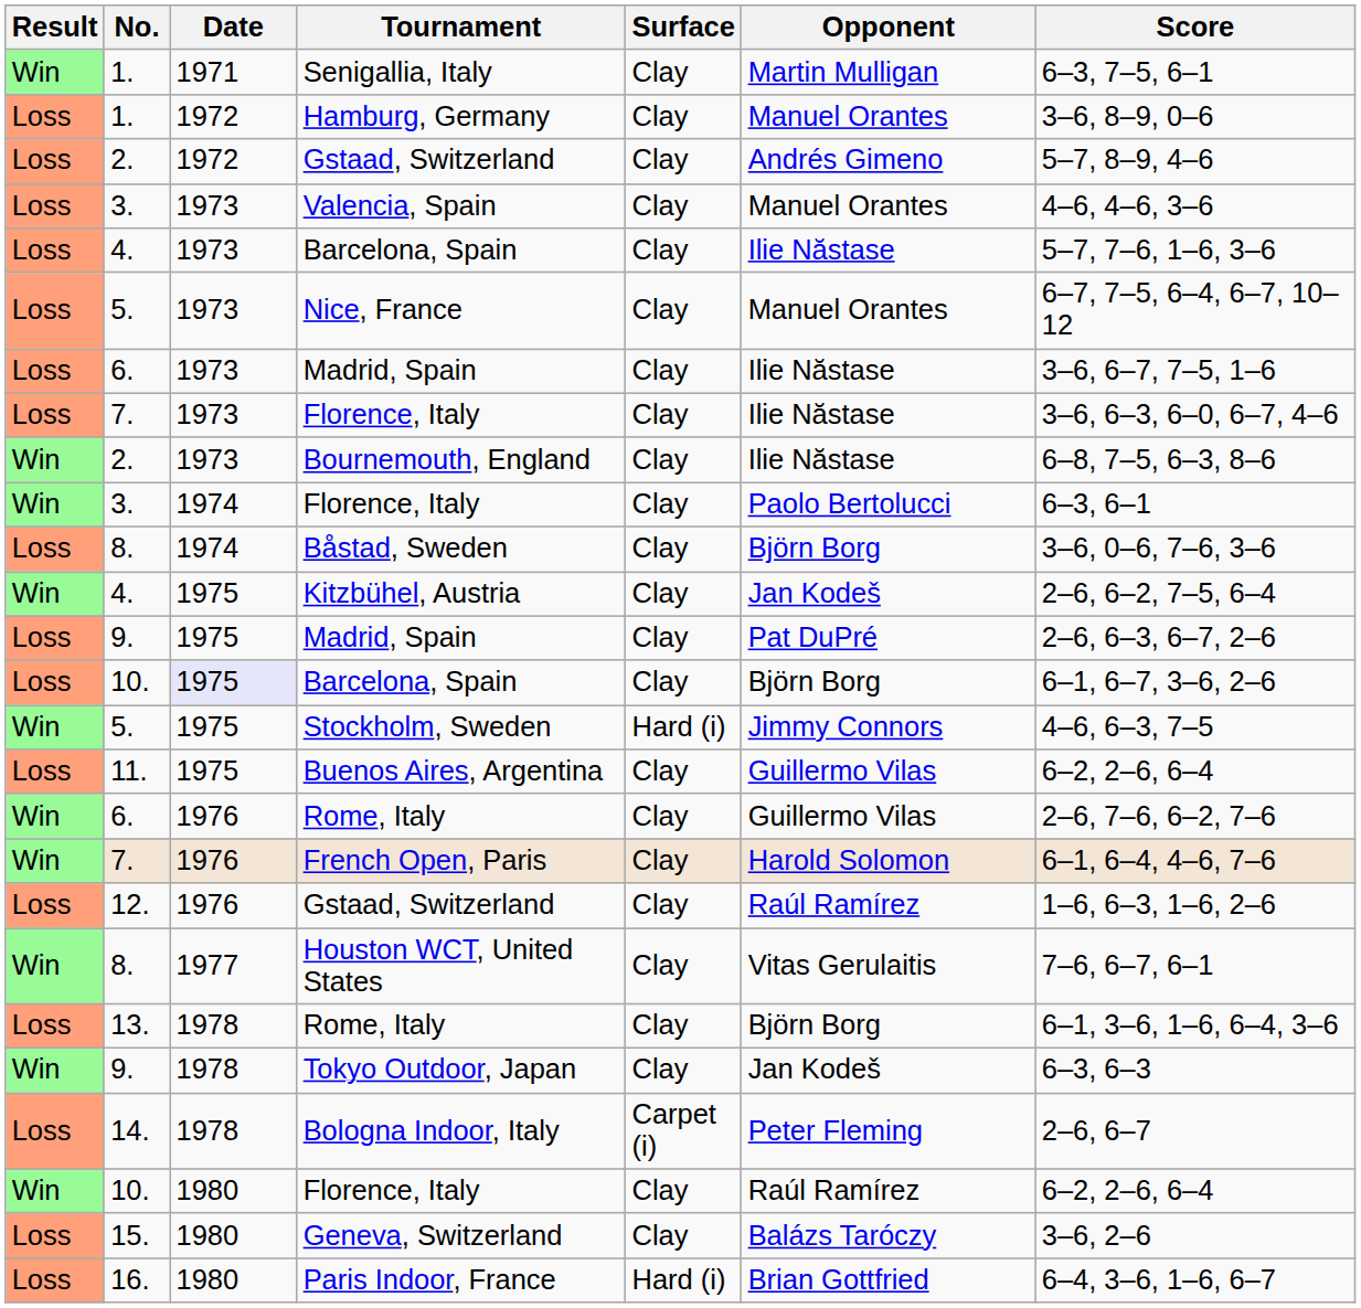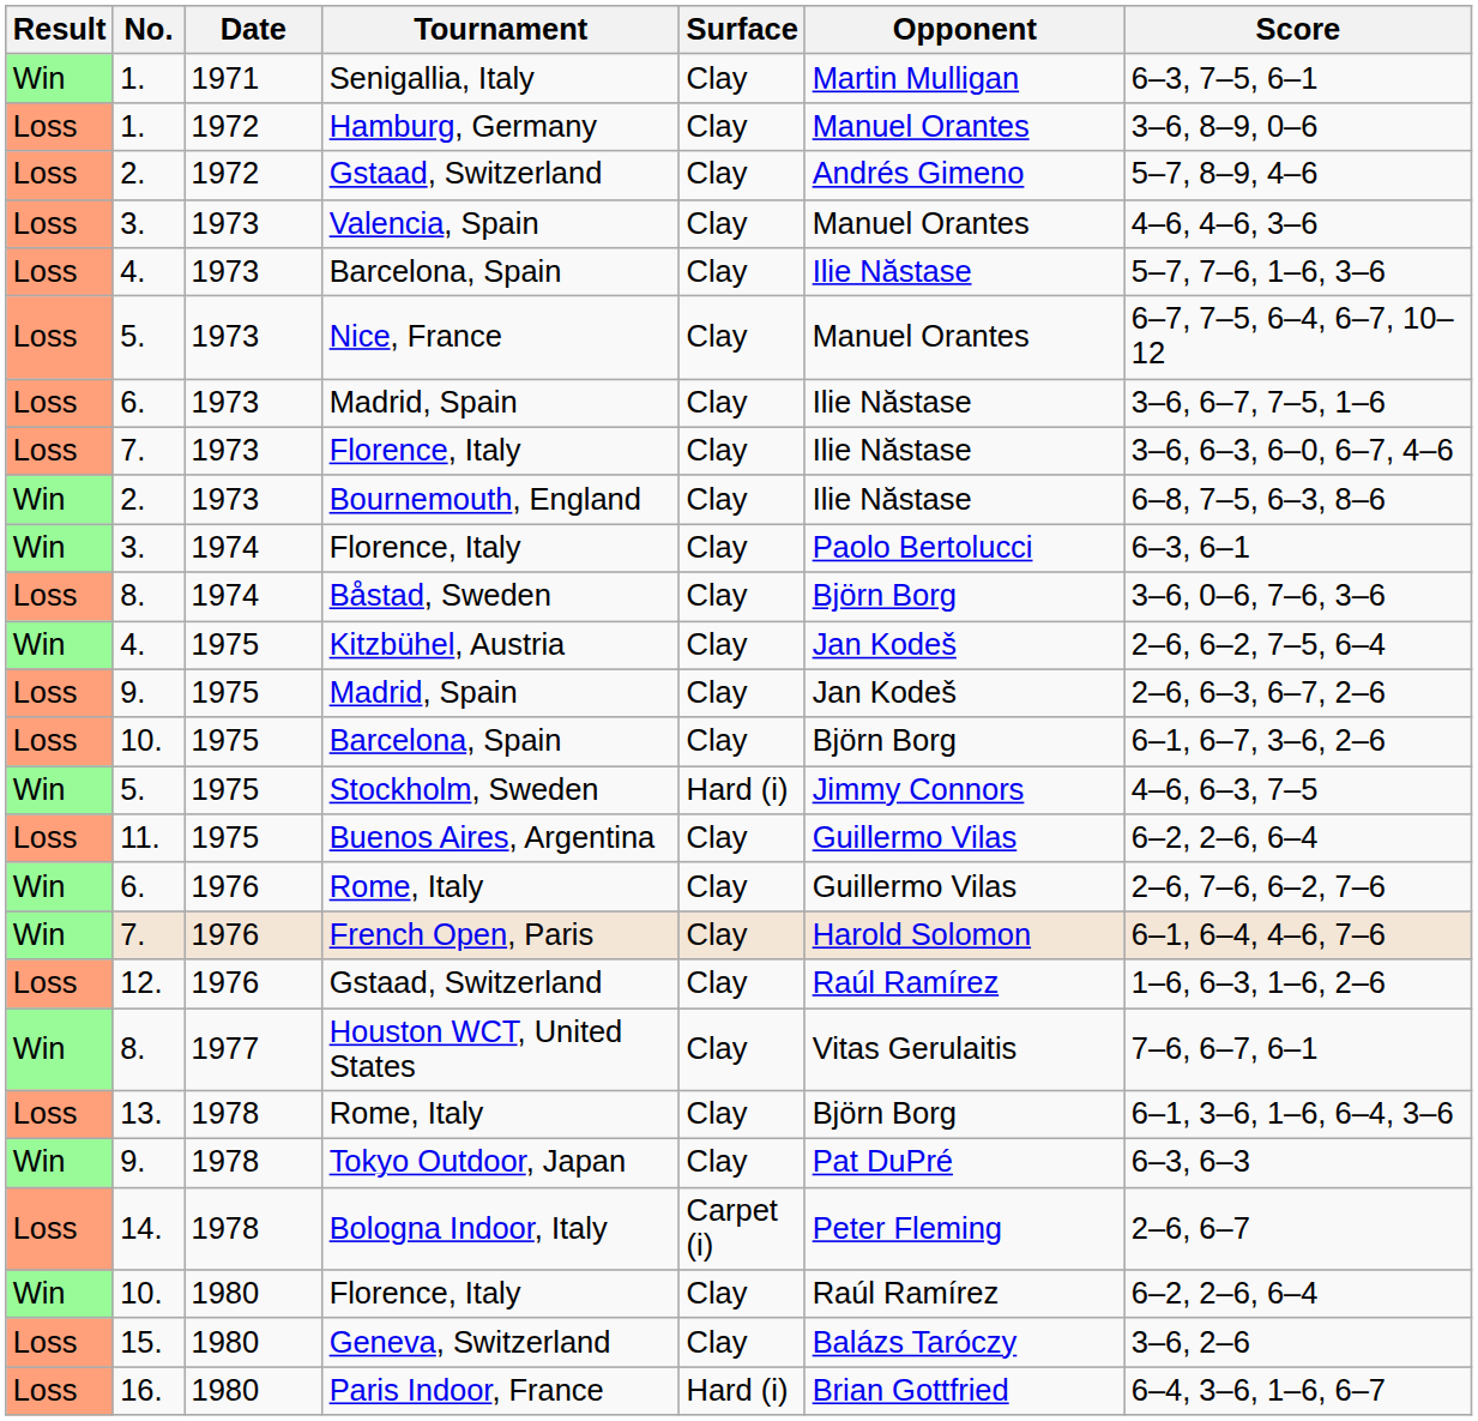 <table class="sortable wikitable">
 <tr>
 <th style="width:40px">Result</th>
 <th style="width:30px" class="unsortable">No.</th>
 <th style="width:65px">Date</th>
 <th style="width:180px">Tournament</th>
 <th style="width:50px">Surface</th>
 <th style="width:160px">Opponent</th>
 <th style="width:175px" class="unsortable">Score</th>
 </tr>
 <tr>
 <td style="background:#98fb98;">Win</td>
 <td>1.</td>
 <td>1971</td>
 <td>Senigallia, Italy</td>
 <td>Clay</td>
 <td> <a href='#'>Martin Mulligan</a></td>
 <td>6–3, 7–5, 6–1</td>
 </tr>
 <tr>
 <td style="background:#FFA07A;">Loss</td>
 <td>1.</td>
 <td>1972</td>
 <td><a href='#'>Hamburg</a>, Germany</td>
 <td>Clay</td>
 <td> <a href='#'>Manuel Orantes</a></td>
 <td>3–6, 8–9, 0–6</td>
 </tr>
 <tr>
 <td style="background:#FFA07A;">Loss</td>
 <td>2.</td>
 <td>1972</td>
 <td><a href='#'>Gstaad</a>, Switzerland</td>
 <td>Clay</td>
 <td> <a href='#'>Andrés Gimeno</a></td>
 <td>5–7, 8–9, 4–6</td>
 </tr>
 <tr>
 <td style="background:#FFA07A;">Loss</td>
 <td>3.</td>
 <td>1973</td>
 <td><a href='#'>Valencia</a>, Spain</td>
 <td>Clay</td>
 <td> Manuel Orantes</td>
 <td>4–6, 4–6, 3–6</td>
 </tr>
 <tr>
 <td style="background:#FFA07A;">Loss</td>
 <td>4.</td>
 <td>1973</td>
 <td>Barcelona, Spain</td>
 <td>Clay</td>
 <td> <a href='#'>Ilie Năstase</a></td>
 <td>5–7, 7–6, 1–6, 3–6</td>
 </tr>
 <tr>
 <td style="background:#FFA07A;">Loss</td>
 <td>5.</td>
 <td>1973</td>
 <td><a href='#'>Nice</a>, France</td>
 <td>Clay</td>
 <td> Manuel Orantes</td>
 <td>6–7, 7–5, 6–4, 6–7, 10–12</td>
 </tr>
 <tr>
 <td style="background:#FFA07A;">Loss</td>
 <td>6.</td>
 <td>1973</td>
 <td>Madrid, Spain</td>
 <td>Clay</td>
 <td> Ilie Năstase</td>
 <td>3–6, 6–7, 7–5, 1–6</td>
 </tr>
 <tr>
 <td style="background:#FFA07A;">Loss</td>
 <td>7.</td>
 <td>1973</td>
 <td><a href='#'>Florence</a>, Italy</td>
 <td>Clay</td>
 <td> Ilie Năstase</td>
 <td>3–6, 6–3, 6–0, 6–7, 4–6</td>
 </tr>
 <tr>
 <td style="background:#98fb98;">Win</td>
 <td>2.</td>
 <td>1973</td>
 <td><a href='#'>Bournemouth</a>, England</td>
 <td>Clay</td>
 <td> Ilie Năstase</td>
 <td>6–8, 7–5, 6–3, 8–6</td>
 </tr>
 <tr>
 <td style="background:#98fb98;">Win</td>
 <td>3.</td>
 <td>1974</td>
 <td>Florence, Italy</td>
 <td>Clay</td>
 <td> <a href='#'>Paolo Bertolucci</a></td>
 <td>6–3, 6–1</td>
 </tr>
 <tr>
 <td style="background:#FFA07A;">Loss</td>
 <td>8.</td>
 <td>1974</td>
 <td><a href='#'>Båstad</a>, Sweden</td>
 <td>Clay</td>
 <td> <a href='#'>Björn Borg</a></td>
 <td>3–6, 0–6, 7–6, 3–6</td>
 </tr>
 <tr>
 <td style="background:#98fb98;">Win</td>
 <td>4.</td>
 <td>1975</td>
 <td><a href='#'>Kitzbühel</a>, Austria</td>
 <td>Clay</td>
 <td> <a href='#'>Jan Kodeš</a></td>
 <td>2–6, 6–2, 7–5, 6–4</td>
 </tr>
 <tr>
 <td style="background:#FFA07A;">Loss</td>
 <td>9.</td>
 <td>1975</td>
 <td><a href='#'>Madrid</a>, Spain</td>
 <td>Clay</td>
-<td> <a href='#'>Pat DuPré</a></td>
+<td> Jan Kodeš</td>
 <td>2–6, 6–3, 6–7, 2–6</td>
 </tr>
 <tr>
 <td style="background:#FFA07A;">Loss</td>
 <td>10.</td>
-<td style="background: lavender;">1975</td>
+<td>1975</td>
 <td><a href='#'>Barcelona</a>, Spain</td>
 <td>Clay</td>
 <td> Björn Borg</td>
 <td>6–1, 6–7, 3–6, 2–6</td>
 </tr>
 <tr>
 <td style="background:#98fb98;">Win</td>
 <td>5.</td>
 <td>1975</td>
 <td><a href='#'>Stockholm</a>, Sweden</td>
 <td>Hard (i)</td>
 <td> <a href='#'>Jimmy Connors</a></td>
 <td>4–6, 6–3, 7–5</td>
 </tr>
 <tr>
 <td style="background:#FFA07A;">Loss</td>
 <td>11.</td>
 <td>1975</td>
 <td><a href='#'>Buenos Aires</a>, Argentina</td>
 <td>Clay</td>
 <td> <a href='#'>Guillermo Vilas</a></td>
 <td>6–2, 2–6, 6–4</td>
 </tr>
 <tr>
 <td style="background:#98fb98;">Win</td>
 <td>6.</td>
 <td>1976</td>
 <td><a href='#'>Rome</a>, Italy</td>
 <td>Clay</td>
 <td> Guillermo Vilas</td>
 <td>2–6, 7–6, 6–2, 7–6</td>
 </tr>
 <tr style="background:#f3e6d7;">
 <td style="background:#98fb98;">Win</td>
 <td>7.</td>
 <td>1976</td>
 <td><a href='#'>French Open</a>, Paris</td>
 <td>Clay</td>
 <td> <a href='#'>Harold Solomon</a></td>
 <td>6–1, 6–4, 4–6, 7–6</td>
 </tr>
 <tr>
 <td style="background:#FFA07A;">Loss</td>
 <td>12.</td>
 <td>1976</td>
 <td>Gstaad, Switzerland</td>
 <td>Clay</td>
 <td> <a href='#'>Raúl Ramírez</a></td>
 <td>1–6, 6–3, 1–6, 2–6</td>
 </tr>
 <tr>
 <td style="background:#98fb98;">Win</td>
 <td>8.</td>
 <td>1977</td>
 <td><a href='#'>Houston WCT</a>, United States</td>
 <td>Clay</td>
 <td> Vitas Gerulaitis</td>
 <td>7–6, 6–7, 6–1</td>
 </tr>
 <tr>
 <td style="background:#FFA07A;">Loss</td>
 <td>13.</td>
 <td>1978</td>
 <td>Rome, Italy</td>
 <td>Clay</td>
 <td> Björn Borg</td>
 <td>6–1, 3–6, 1–6, 6–4, 3–6</td>
 </tr>
 <tr>
 <td style="background:#98fb98;">Win</td>
 <td>9.</td>
 <td>1978</td>
 <td><a href='#'>Tokyo Outdoor</a>, Japan</td>
 <td>Clay</td>
-<td> Jan Kodeš</td>
+<td> <a href='#'>Pat DuPré</a></td>
 <td>6–3, 6–3</td>
 </tr>
 <tr>
 <td style="background:#FFA07A;">Loss</td>
 <td>14.</td>
 <td>1978</td>
 <td><a href='#'>Bologna Indoor</a>, Italy</td>
 <td>Carpet (i)</td>
 <td> <a href='#'>Peter Fleming</a></td>
 <td>2–6, 6–7</td>
 </tr>
 <tr>
 <td style="background:#98fb98;">Win</td>
 <td>10.</td>
 <td>1980</td>
 <td>Florence, Italy</td>
 <td>Clay</td>
 <td> Raúl Ramírez</td>
 <td>6–2, 2–6, 6–4</td>
 </tr>
 <tr>
 <td style="background:#FFA07A;">Loss</td>
 <td>15.</td>
 <td>1980</td>
 <td><a href='#'>Geneva</a>, Switzerland</td>
 <td>Clay</td>
 <td> <a href='#'>Balázs Taróczy</a></td>
 <td>3–6, 2–6</td>
 </tr>
 <tr>
 <td style="background:#FFA07A;">Loss</td>
 <td>16.</td>
 <td>1980</td>
 <td><a href='#'>Paris Indoor</a>, France</td>
 <td>Hard (i)</td>
 <td> <a href='#'>Brian Gottfried</a></td>
 <td>6–4, 3–6, 1–6, 6–7</td>
 </tr>
 </table>
